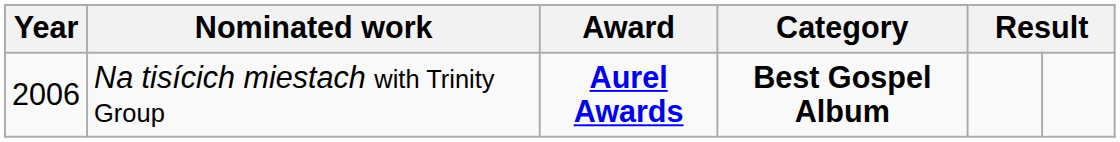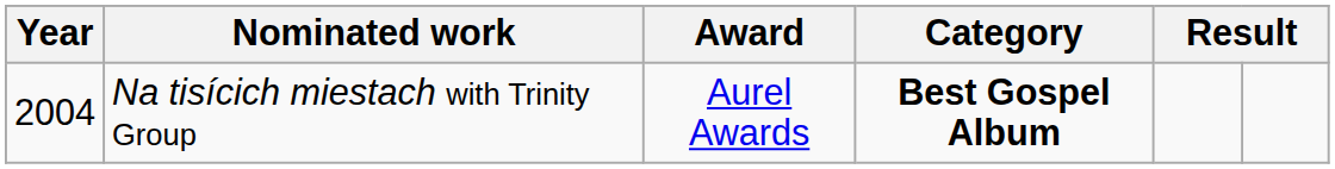 <table class="wikitable" style="text-align:center;">
 <tr>
 <th width=5>Year</th>
 <th width=230>Nominated work</th>
 <th width=85>Award</th>
 <th width=124>Category</th>
 <th width=70 colspan=2>Result</th>
 </tr>
 <tr>
-<td>2006</td>
+<td>2004</td>
 <td align=left><em>Na tisícich miestach</em> <small>with Trinity Group</small></td>
-<td><strong><a href='#'>Aurel Awards</a></strong></td>
+<td><a href='#'>Aurel Awards</a></td>
 <td><strong>Best Gospel Album</strong></td>
 <td></td>
 <td align=center></td>
 </tr>
 </table>
